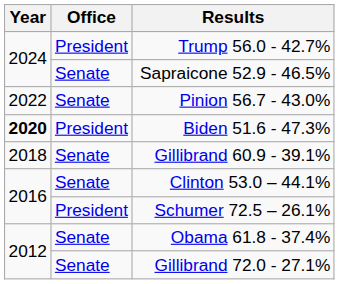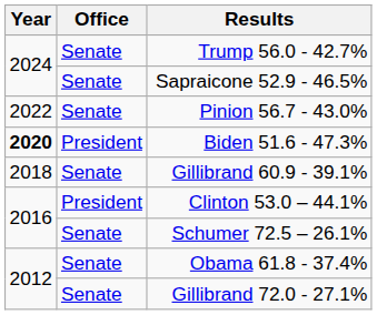 <table class=wikitable>
 <tr>
 <th width="30">Year</th>
 <th width="60">Office</th>
 <th width="180">Results</th>
 </tr>
 <tr>
 <td rowspan="2">2024</td>
-<td><a href='#'>President</a></td>
+<td><a href='#'>Senate</a></td>
 <td align="right" ><a href='#'>Trump</a> 56.0 - 42.7%</td>
 </tr>
 <tr>
 <td><a href='#'>Senate</a></td>
 <td align="right" >Sapraicone 52.9 - 46.5%</td>
 </tr>
 <tr>
 <td>2022</td>
 <td><a href='#'>Senate</a></td>
 <td align="right" ><a href='#'>Pinion</a> 56.7 - 43.0%</td>
 </tr>
 <tr>
 <td><strong>2020</strong></td>
 <td><a href='#'>President</a></td>
 <td align="right" ><a href='#'>Biden</a> 51.6 - 47.3%</td>
 </tr>
 <tr>
 <td>2018</td>
 <td><a href='#'>Senate</a></td>
 <td align="right" ><a href='#'>Gillibrand</a> 60.9 - 39.1%</td>
 </tr>
 <tr>
 <td rowspan="2">2016</td>
-<td><a href='#'>Senate</a></td>
+<td><a href='#'>President</a></td>
 <td align="right" ><a href='#'>Clinton</a> 53.0 – 44.1%</td>
 </tr>
 <tr>
-<td><a href='#'>President</a></td>
+<td><a href='#'>Senate</a></td>
 <td align="right" ><a href='#'>Schumer</a> 72.5 – 26.1%</td>
 </tr>
 <tr>
 <td rowspan="2">2012</td>
 <td><a href='#'>Senate</a></td>
 <td align="right" ><a href='#'>Obama</a> 61.8 - 37.4%</td>
 </tr>
 <tr>
 <td><a href='#'>Senate</a></td>
 <td align="right" ><a href='#'>Gillibrand</a> 72.0 - 27.1%</td>
 </tr>
 </table>
